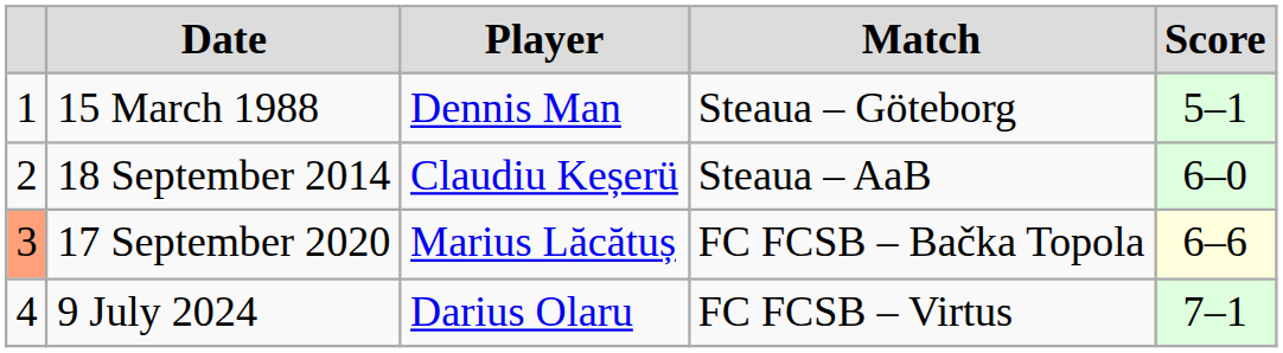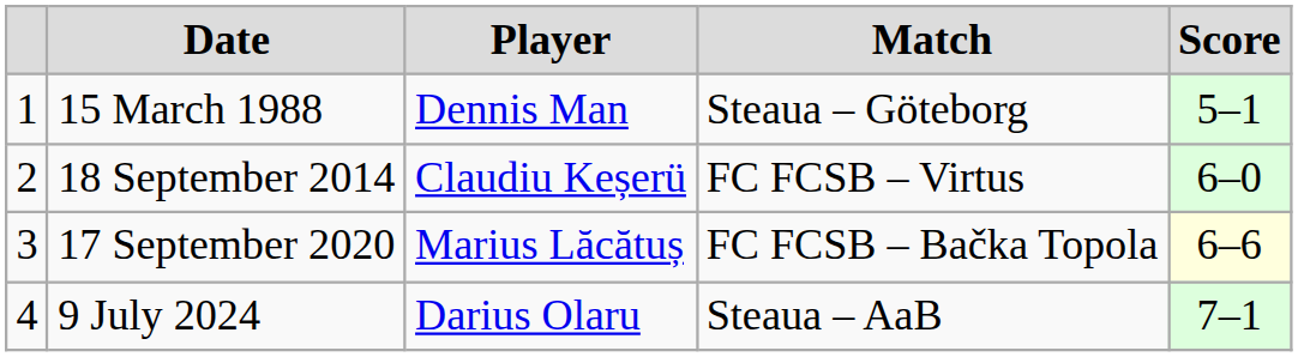 <table class="wikitable" style="text-align: center;">
 <tr>
 <th style="background:#DCDCDC"></th>
 <th style="background:#DCDCDC">Date</th>
 <th style="background:#DCDCDC">Player</th>
 <th style="background:#DCDCDC">Match</th>
 <th width="35" style="background:#DCDCDC">Score</th>
 </tr>
 <tr>
 <td align=left>1</td>
 <td align=left>15 March 1988</td>
 <td align=left><a href='#'>Dennis Man</a></td>
 <td align=left>Steaua – Göteborg</td>
 <td bgcolor="#ddffdd">5–1</td>
 </tr>
 <tr>
 <td align=left>2</td>
 <td align=left>18 September 2014</td>
 <td align=left><a href='#'>Claudiu Keșerü</a></td>
-<td align=left>Steaua – AaB</td>
+<td align=left>FC FCSB – Virtus</td>
 <td bgcolor="#ddffdd">6–0</td>
 </tr>
 <tr>
-<td align=left style="background: lightsalmon;">3</td>
+<td align=left>3</td>
 <td align=left>17 September 2020</td>
 <td align=left><a href='#'>Marius Lăcătuș</a></td>
 <td align=left>FC FCSB – Bačka Topola</td>
 <td bgcolor="#ffffdd">6–6</td>
 </tr>
 <tr>
 <td align=left>4</td>
 <td align=left>9 July 2024</td>
 <td align=left><a href='#'>Darius Olaru</a></td>
-<td align=left>FC FCSB – Virtus</td>
+<td align=left>Steaua – AaB</td>
 <td bgcolor="#ddffdd">7–1</td>
 </tr>
 </table>
